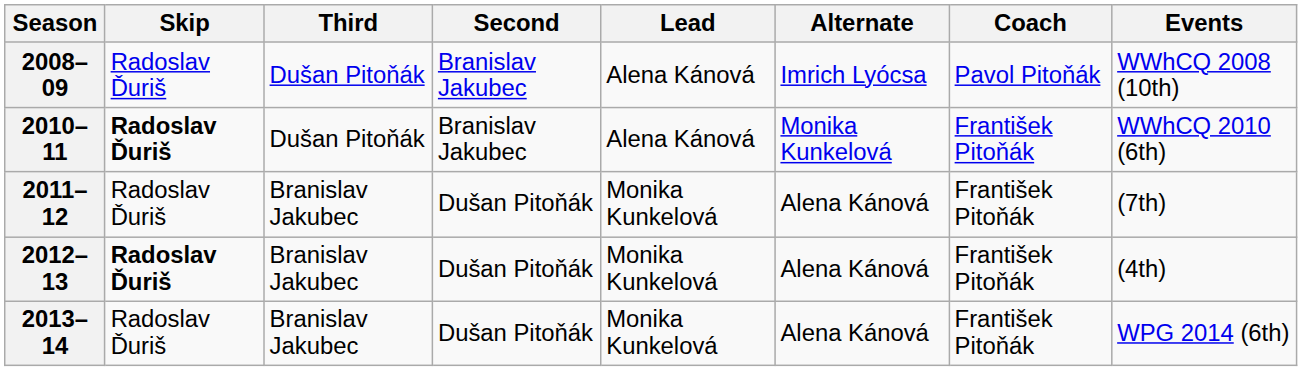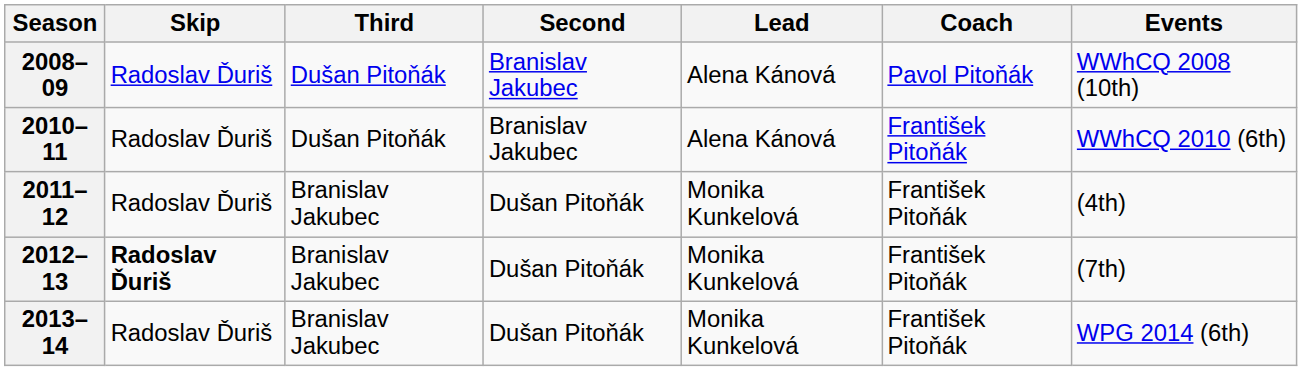 <table class="wikitable">
 <tr>
 <th scope="col" width=60>Season</th>
 <th scope="col">Skip</th>
 <th scope="col">Third</th>
 <th scope="col">Second</th>
 <th scope="col">Lead</th>
-<th scope="col">Alternate</th>
 <th scope="col">Coach</th>
 <th scope="col">Events</th>
 </tr>
 <tr>
 <th scope="row">2008–09</th>
 <td><a href='#'>Radoslav Ďuriš</a></td>
 <td><a href='#'>Dušan Pitoňák</a></td>
 <td><a href='#'>Branislav Jakubec</a></td>
 <td>Alena Kánová</td>
-<td><a href='#'>Imrich Lyócsa</a></td>
 <td><a href='#'>Pavol Pitoňák</a></td>
 <td><a href='#'>WWhCQ 2008</a> (10th)</td>
 </tr>
 <tr>
 <th scope="row">2010–11</th>
-<td><strong>Radoslav Ďuriš</strong></td>
+<td>Radoslav Ďuriš</td>
 <td>Dušan Pitoňák</td>
 <td>Branislav Jakubec</td>
 <td>Alena Kánová</td>
-<td><a href='#'>Monika Kunkelová</a></td>
 <td><a href='#'>František Pitoňák</a></td>
 <td><a href='#'>WWhCQ 2010</a> (6th)</td>
 </tr>
 <tr>
 <th scope="row">2011–12</th>
 <td>Radoslav Ďuriš</td>
 <td>Branislav Jakubec</td>
 <td>Dušan Pitoňák</td>
 <td>Monika Kunkelová</td>
-<td>Alena Kánová</td>
 <td>František Pitoňák</td>
-<td> (7th)</td>
+<td> (4th)</td>
 </tr>
 <tr>
 <th scope="row">2012–13</th>
 <td><strong>Radoslav Ďuriš</strong></td>
 <td>Branislav Jakubec</td>
 <td>Dušan Pitoňák</td>
 <td>Monika Kunkelová</td>
-<td>Alena Kánová</td>
 <td>František Pitoňák</td>
-<td> (4th)</td>
+<td> (7th)</td>
 </tr>
 <tr>
 <th scope="row">2013–14</th>
 <td>Radoslav Ďuriš</td>
 <td>Branislav Jakubec</td>
 <td>Dušan Pitoňák</td>
 <td>Monika Kunkelová</td>
-<td>Alena Kánová</td>
 <td>František Pitoňák</td>
 <td><a href='#'>WPG 2014</a> (6th)</td>
 </tr>
 </table>
